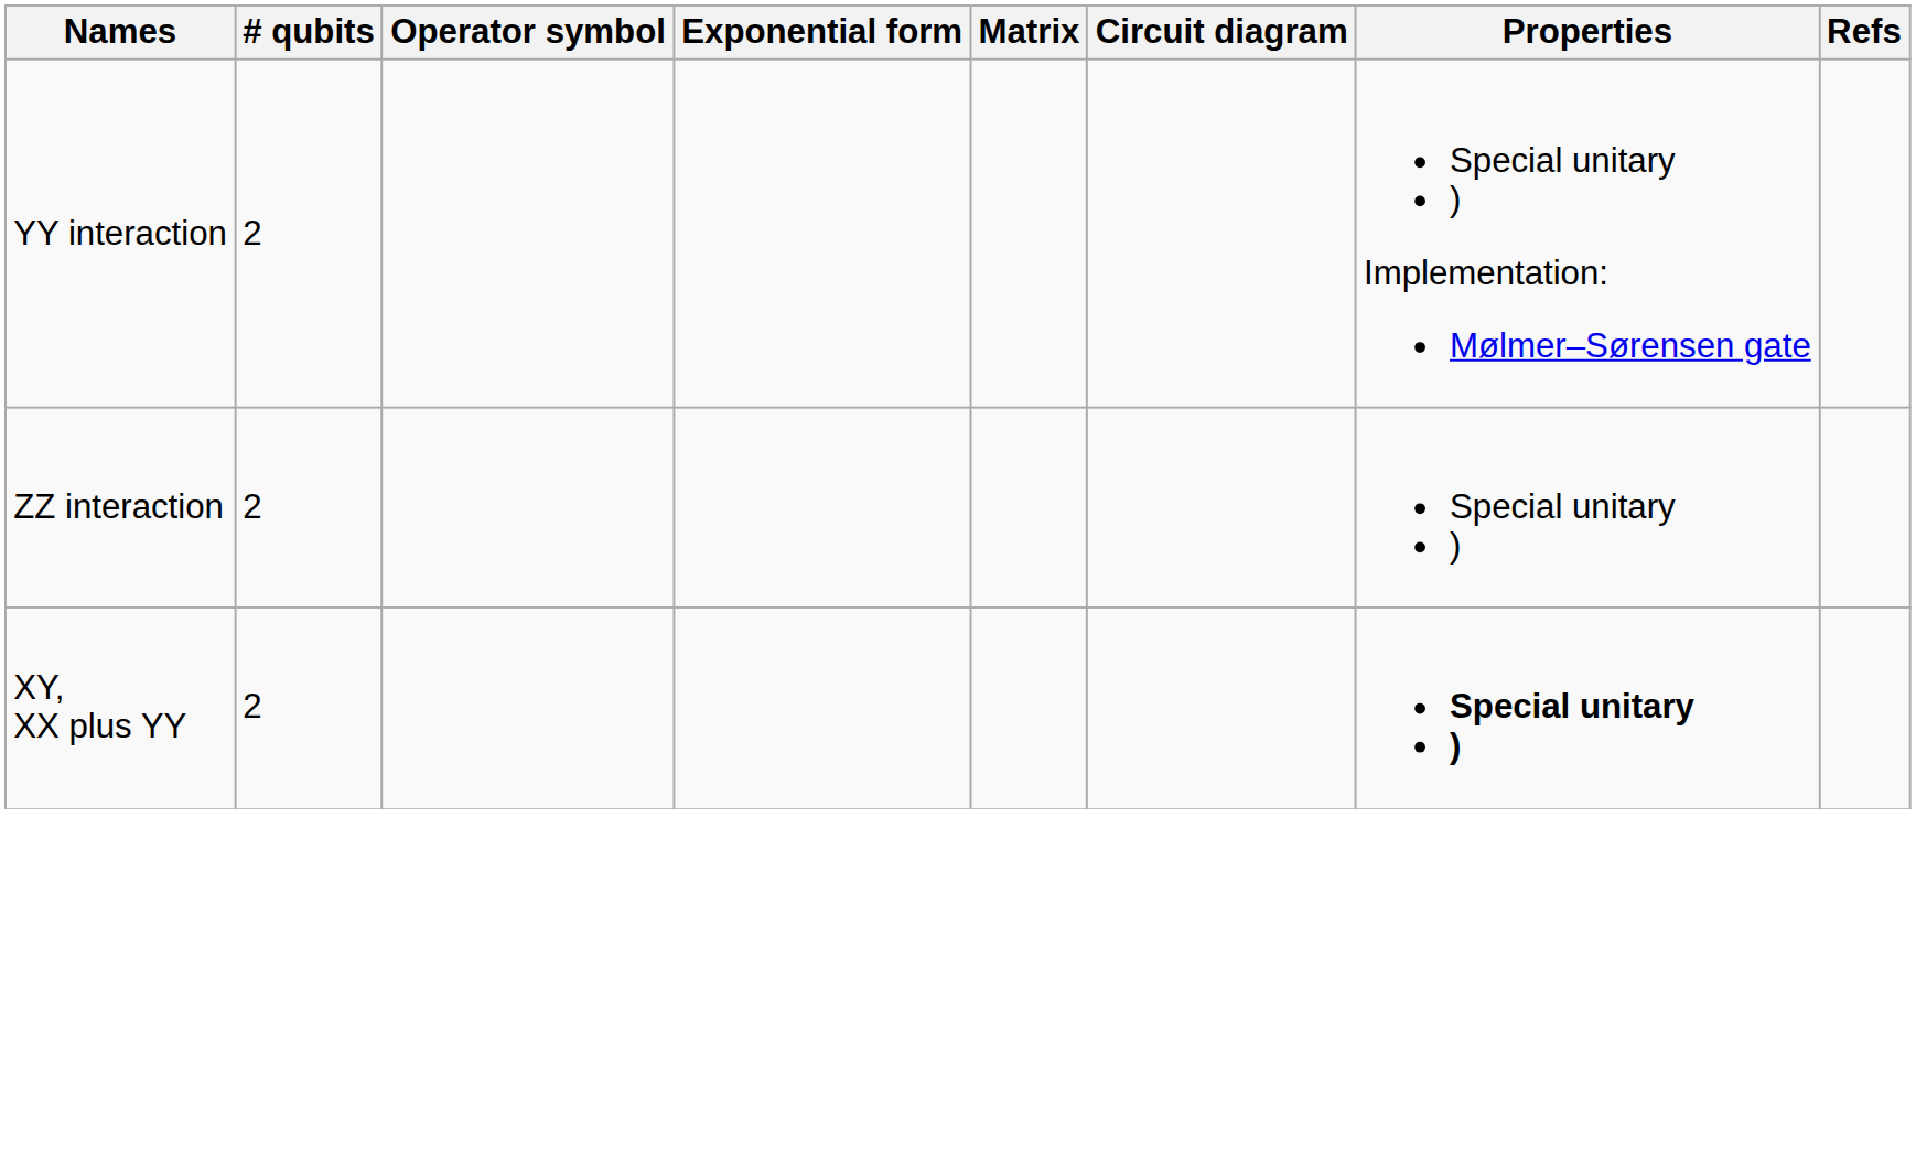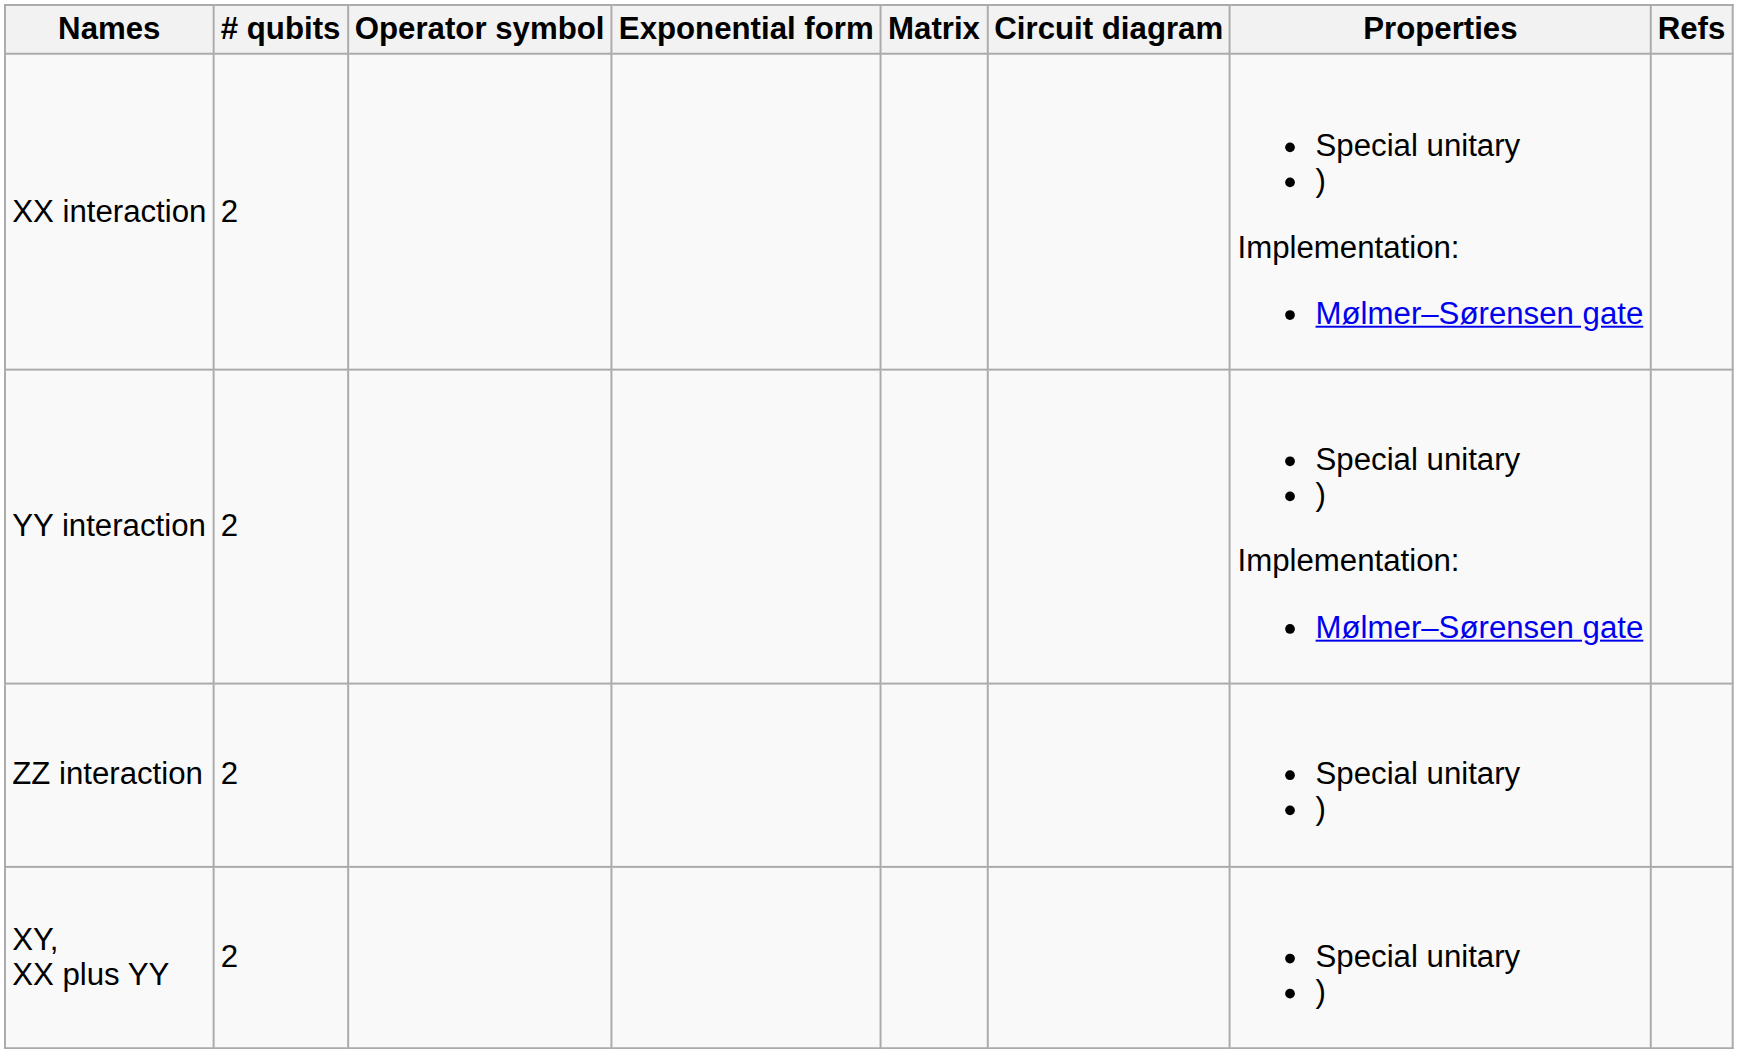 <table class="wikitable">
 <tr>
 <th>Names</th>
 <th># qubits</th>
 <th>Operator symbol</th>
 <th>Exponential form</th>
 <th>Matrix</th>
 <th>Circuit diagram</th>
 <th>Properties</th>
 <th>Refs</th>
+</tr>
+<tr>
+<td>XX interaction</td>
+<td>2</td>
+<td></td>
+<td></td>
+<td></td>
+<td></td>
+<td><br><ul><li>Special unitary</li><li>)</li></ul>Implementation:<ul><li><a href='#'>Mølmer–Sørensen gate</a></li></ul></td>
+<td></td>
 </tr>
 <tr>
 <td>YY interaction</td>
 <td>2</td>
 <td></td>
 <td></td>
 <td></td>
 <td></td>
 <td><br><ul><li>Special unitary</li><li>)</li></ul>Implementation:<ul><li><a href='#'>Mølmer–Sørensen gate</a></li></ul></td>
 <td></td>
 </tr>
 <tr>
 <td>ZZ interaction</td>
 <td>2</td>
 <td></td>
 <td></td>
 <td></td>
 <td></td>
 <td><br><ul><li>Special unitary</li><li>)</li></ul></td>
 <td></td>
 </tr>
 <tr>
 <td>XY,<br>XX plus YY</td>
 <td>2</td>
 <td></td>
 <td></td>
 <td></td>
 <td></td>
-<td><strong><br><ul><li>Special unitary</li><li>)</li></ul></strong></td>
+<td><br><ul><li>Special unitary</li><li>)</li></ul></td>
 <td></td>
 </tr>
 </table>
